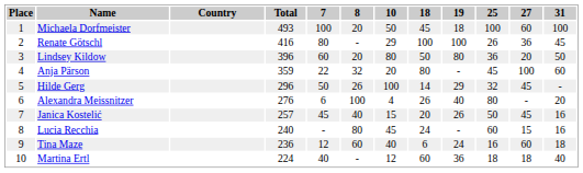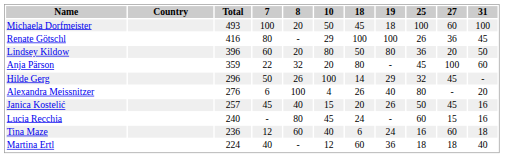 <table border="0" style="border: 1px solid #999; background-color:#FFFFFF; text-align:center; font-size:86%; line-height:15px;">
 <tr align="center" bgcolor="#CCCCCC">
-<th width=35>Place</th>
 <th width=170>Name</th>
 <th width=120>Country</th>
 <th width=50>Total</th>
 <th width=40>7</th>
 <th width=40>8</th>
 <th width=40>10</th>
 <th width=40>18</th>
 <th width=40>19</th>
 <th width=40>25</th>
 <th width=40>27</th>
 <th width=40>31</th>
 </tr>
 <tr bgcolor="#EFEFEF">
-<td>1</td>
 <td align="left"><a href='#'>Michaela Dorfmeister</a></td>
 <td align="left"></td>
 <td>493</td>
 <td>100</td>
 <td>20</td>
 <td>50</td>
 <td>45</td>
 <td>18</td>
 <td>100</td>
 <td>60</td>
 <td>100</td>
 </tr>
 <tr>
-<td>2</td>
 <td align="left"><a href='#'>Renate Götschl</a></td>
 <td align="left"></td>
 <td>416</td>
 <td>80</td>
 <td>-</td>
 <td>29</td>
 <td>100</td>
 <td>100</td>
 <td>26</td>
 <td>36</td>
 <td>45</td>
 </tr>
 <tr bgcolor="#EFEFEF">
-<td>3</td>
 <td align="left"><a href='#'>Lindsey Kildow</a></td>
 <td align="left"></td>
 <td>396</td>
 <td>60</td>
 <td>20</td>
 <td>80</td>
 <td>50</td>
 <td>80</td>
 <td>36</td>
 <td>20</td>
 <td>50</td>
 </tr>
 <tr>
-<td>4</td>
 <td align="left"><a href='#'>Anja Pärson</a></td>
 <td align="left"></td>
 <td>359</td>
 <td>22</td>
 <td>32</td>
 <td>20</td>
 <td>80</td>
 <td>-</td>
 <td>45</td>
 <td>100</td>
 <td>60</td>
 </tr>
 <tr bgcolor="#EFEFEF">
-<td>5</td>
 <td align="left"><a href='#'>Hilde Gerg</a></td>
 <td align="left"></td>
 <td>296</td>
 <td>50</td>
 <td>26</td>
 <td>100</td>
 <td>14</td>
 <td>29</td>
 <td>32</td>
 <td>45</td>
 <td>-</td>
 </tr>
 <tr>
-<td>6</td>
 <td align="left"><a href='#'>Alexandra Meissnitzer</a></td>
 <td align="left"></td>
 <td>276</td>
 <td>6</td>
 <td>100</td>
 <td>4</td>
 <td>26</td>
 <td>40</td>
 <td>80</td>
 <td>-</td>
 <td>20</td>
 </tr>
 <tr bgcolor="#EFEFEF">
-<td>7</td>
 <td align="left"><a href='#'>Janica Kostelić</a></td>
 <td align="left"></td>
 <td>257</td>
 <td>45</td>
 <td>40</td>
 <td>15</td>
 <td>20</td>
 <td>26</td>
 <td>50</td>
 <td>45</td>
 <td>16</td>
 </tr>
 <tr>
-<td>8</td>
 <td align="left"><a href='#'>Lucia Recchia</a></td>
 <td align="left"></td>
 <td>240</td>
 <td>-</td>
 <td>80</td>
 <td>45</td>
 <td>24</td>
 <td>-</td>
 <td>60</td>
 <td>15</td>
 <td>16</td>
 </tr>
 <tr bgcolor="#EFEFEF">
-<td>9</td>
 <td align="left"><a href='#'>Tina Maze</a></td>
 <td align="left"></td>
 <td>236</td>
 <td>12</td>
 <td>60</td>
 <td>40</td>
 <td>6</td>
 <td>24</td>
 <td>16</td>
 <td>60</td>
 <td>18</td>
 </tr>
 <tr>
-<td>10</td>
 <td align="left"><a href='#'>Martina Ertl</a></td>
 <td align="left"></td>
 <td>224</td>
 <td>40</td>
 <td>-</td>
 <td>12</td>
 <td>60</td>
 <td>36</td>
 <td>18</td>
 <td>18</td>
 <td>40</td>
 </tr>
 </table>
